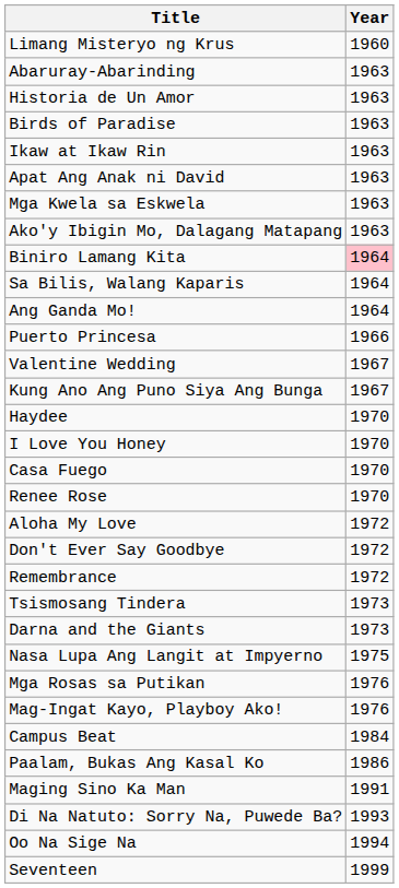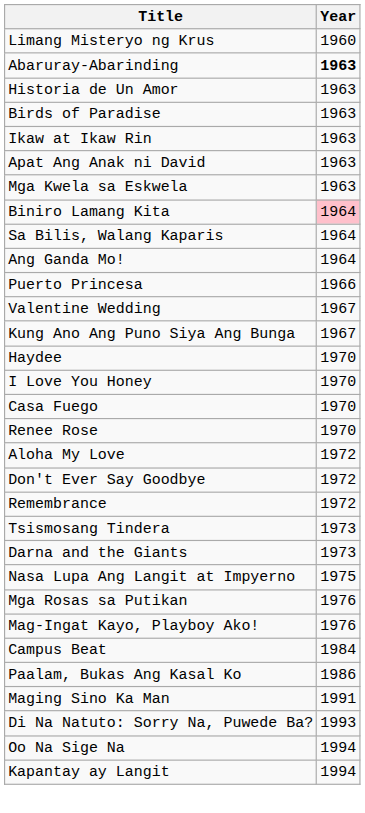 <table class="wikitable">
 <tr>
 <th>Title</th>
 <th>Year</th>
 </tr>
 <tr>
 <td>Limang Misteryo ng Krus</td>
 <td>1960</td>
 </tr>
 <tr>
 <td>Abaruray-Abarinding</td>
-<td>1963</td>
+<td><strong>1963</strong></td>
 </tr>
 <tr>
 <td>Historia de Un Amor</td>
 <td>1963</td>
 </tr>
 <tr>
 <td>Birds of Paradise</td>
 <td>1963</td>
 </tr>
 <tr>
 <td>Ikaw at Ikaw Rin</td>
 <td>1963</td>
 </tr>
 <tr>
 <td>Apat Ang Anak ni David</td>
 <td>1963</td>
 </tr>
 <tr>
 <td>Mga Kwela sa Eskwela</td>
-<td>1963</td>
-</tr>
-<tr>
-<td>Ako'y Ibigin Mo, Dalagang Matapang</td>
 <td>1963</td>
 </tr>
 <tr>
 <td>Biniro Lamang Kita</td>
 <td style="background: pink;">1964</td>
 </tr>
 <tr>
 <td>Sa Bilis, Walang Kaparis</td>
 <td>1964</td>
 </tr>
 <tr>
 <td>Ang Ganda Mo!</td>
 <td>1964</td>
 </tr>
 <tr>
 <td>Puerto Princesa</td>
 <td>1966</td>
 </tr>
 <tr>
 <td>Valentine Wedding</td>
 <td>1967</td>
 </tr>
 <tr>
 <td>Kung Ano Ang Puno Siya Ang Bunga</td>
 <td>1967</td>
 </tr>
 <tr>
 <td>Haydee</td>
 <td>1970</td>
 </tr>
 <tr>
 <td>I Love You Honey</td>
 <td>1970</td>
 </tr>
 <tr>
 <td>Casa Fuego</td>
 <td>1970</td>
 </tr>
 <tr>
 <td>Renee Rose</td>
 <td>1970</td>
 </tr>
 <tr>
 <td>Aloha My Love</td>
 <td>1972</td>
 </tr>
 <tr>
 <td>Don't Ever Say Goodbye</td>
 <td>1972</td>
 </tr>
 <tr>
 <td>Remembrance</td>
 <td>1972</td>
 </tr>
 <tr>
 <td>Tsismosang Tindera</td>
 <td>1973</td>
 </tr>
 <tr>
 <td>Darna and the Giants</td>
 <td>1973</td>
 </tr>
 <tr>
 <td>Nasa Lupa Ang Langit at Impyerno</td>
 <td>1975</td>
 </tr>
 <tr>
 <td>Mga Rosas sa Putikan</td>
 <td>1976</td>
 </tr>
 <tr>
 <td>Mag-Ingat Kayo, Playboy Ako!</td>
 <td>1976</td>
 </tr>
 <tr>
 <td>Campus Beat</td>
 <td>1984</td>
 </tr>
 <tr>
 <td>Paalam, Bukas Ang Kasal Ko</td>
 <td>1986</td>
 </tr>
 <tr>
 <td>Maging Sino Ka Man</td>
 <td>1991</td>
 </tr>
 <tr>
 <td>Di Na Natuto: Sorry Na, Puwede Ba?</td>
 <td>1993</td>
 </tr>
 <tr>
 <td>Oo Na Sige Na</td>
 <td>1994</td>
 </tr>
 <tr>
-<td>Seventeen</td>
-<td>1999</td>
+<td>Kapantay ay Langit</td>
+<td>1994</td>
 </tr>
 </table>
